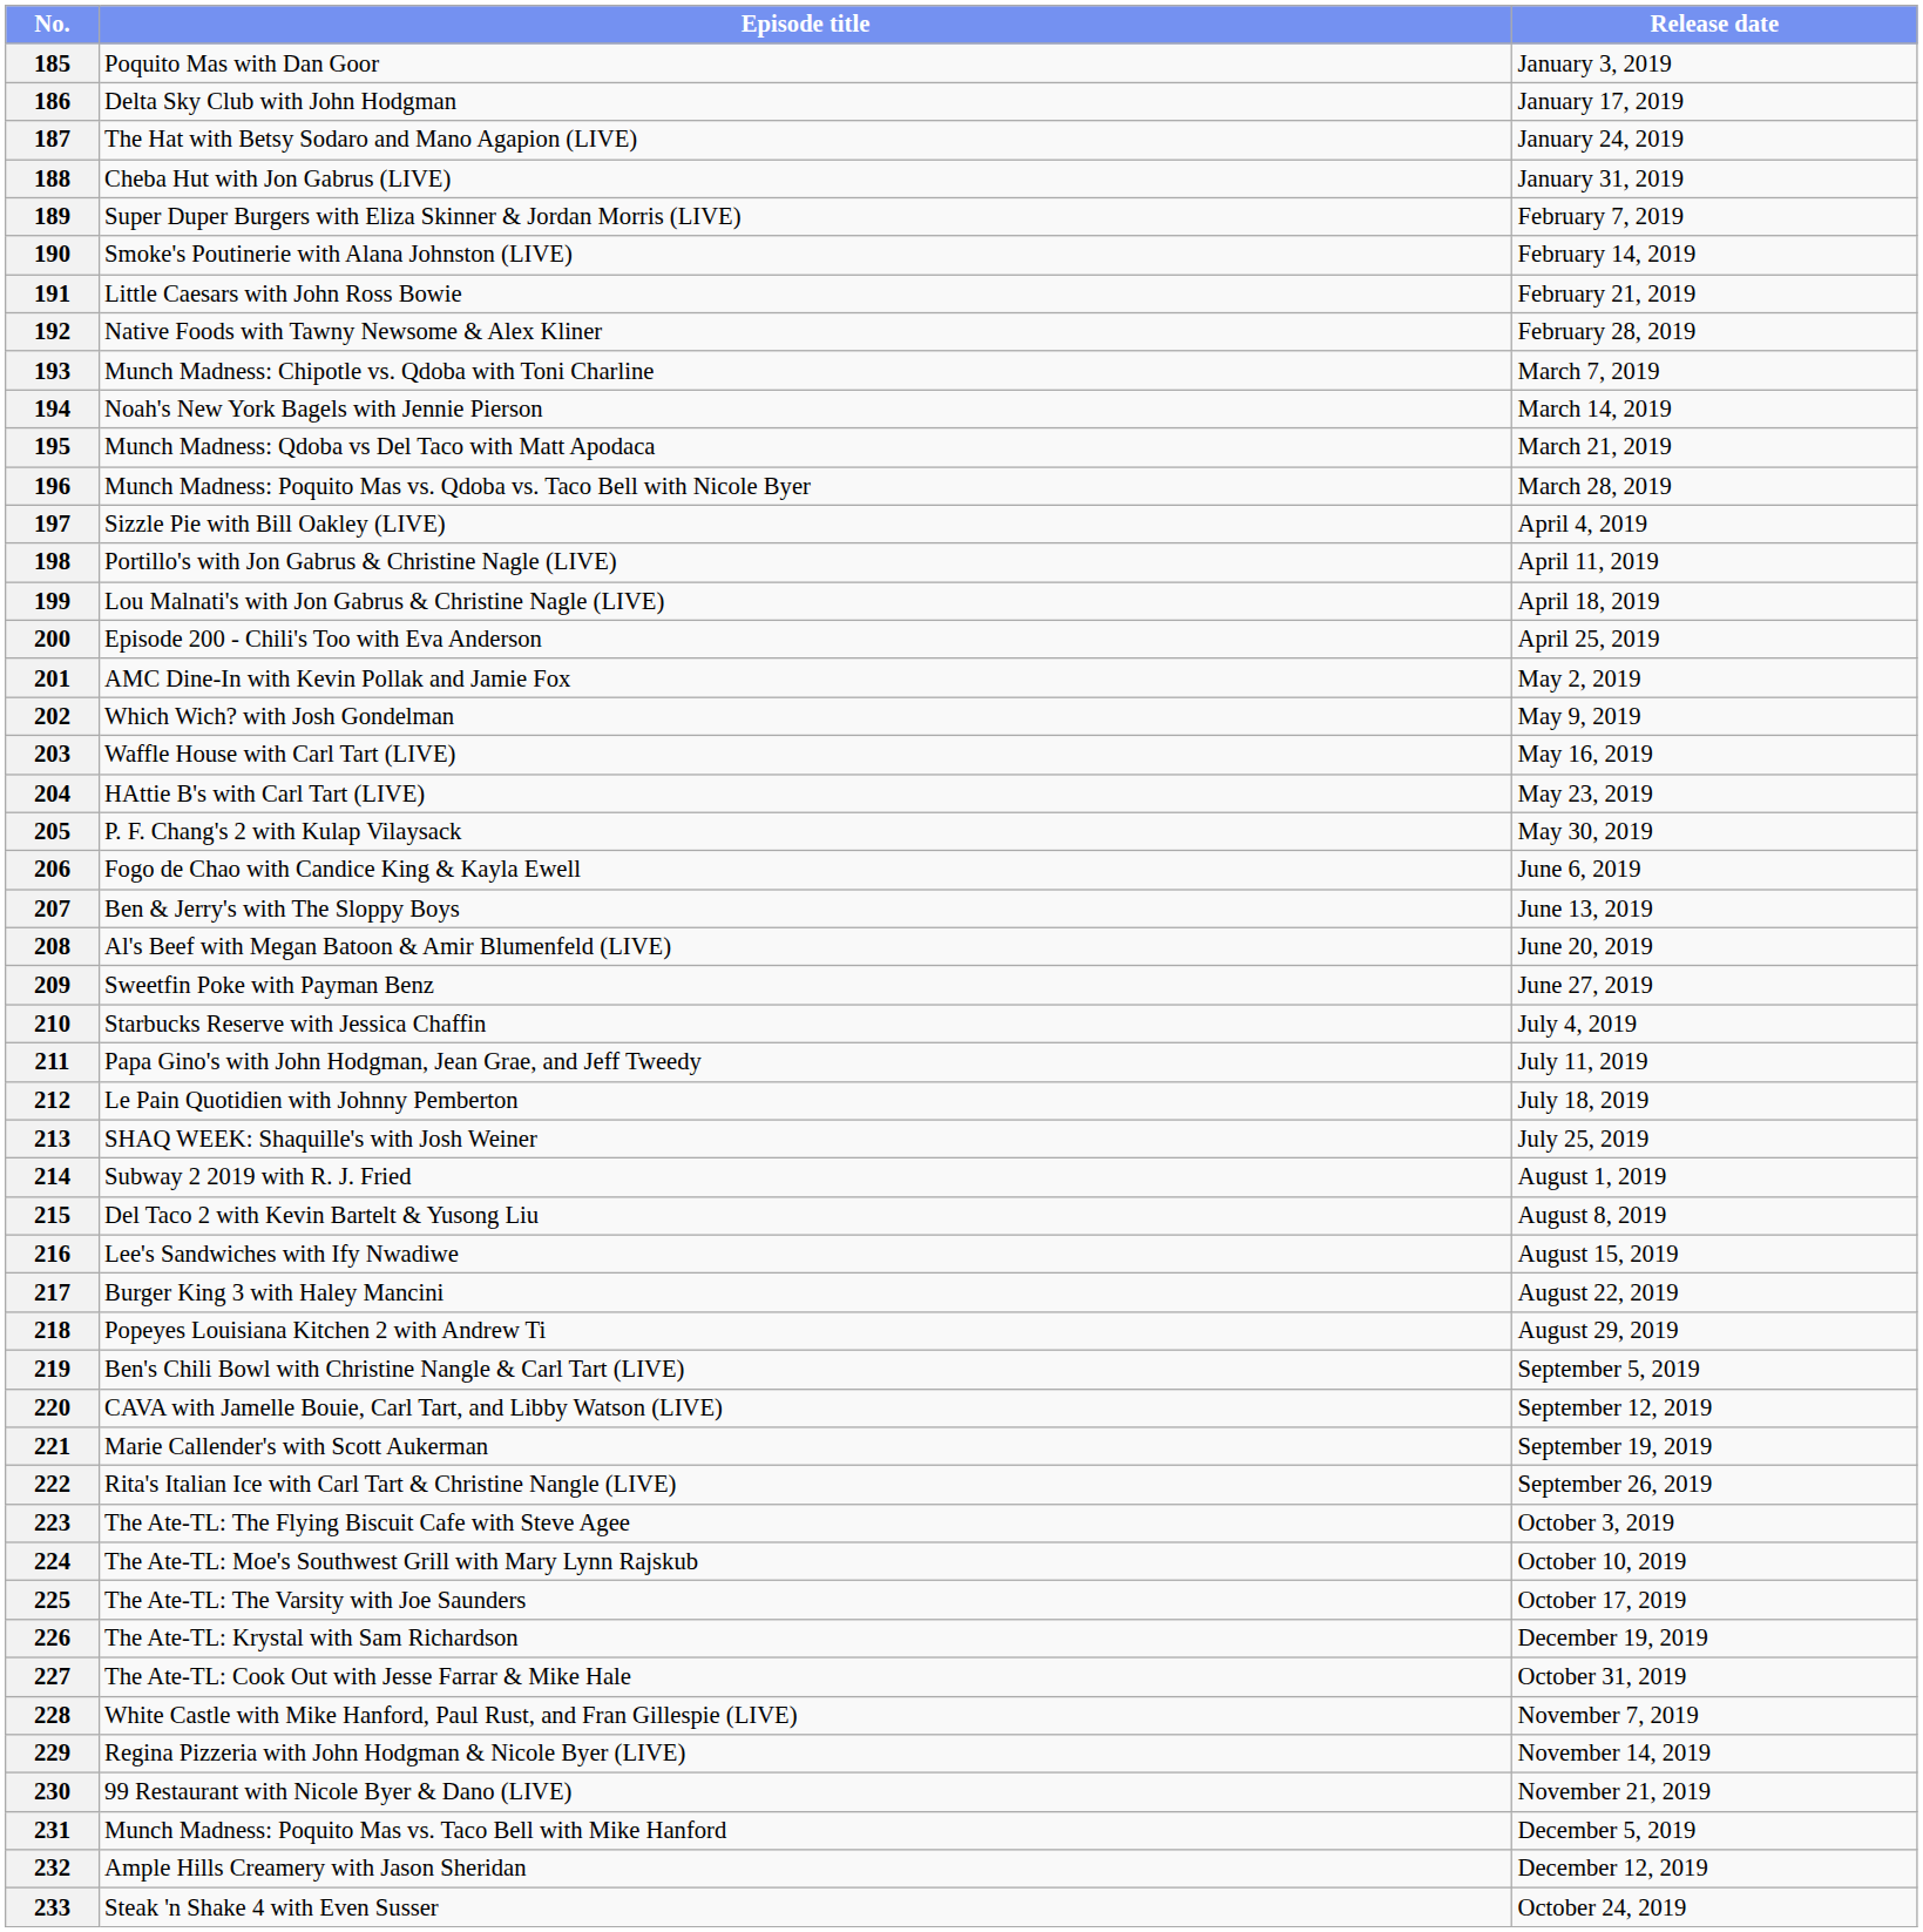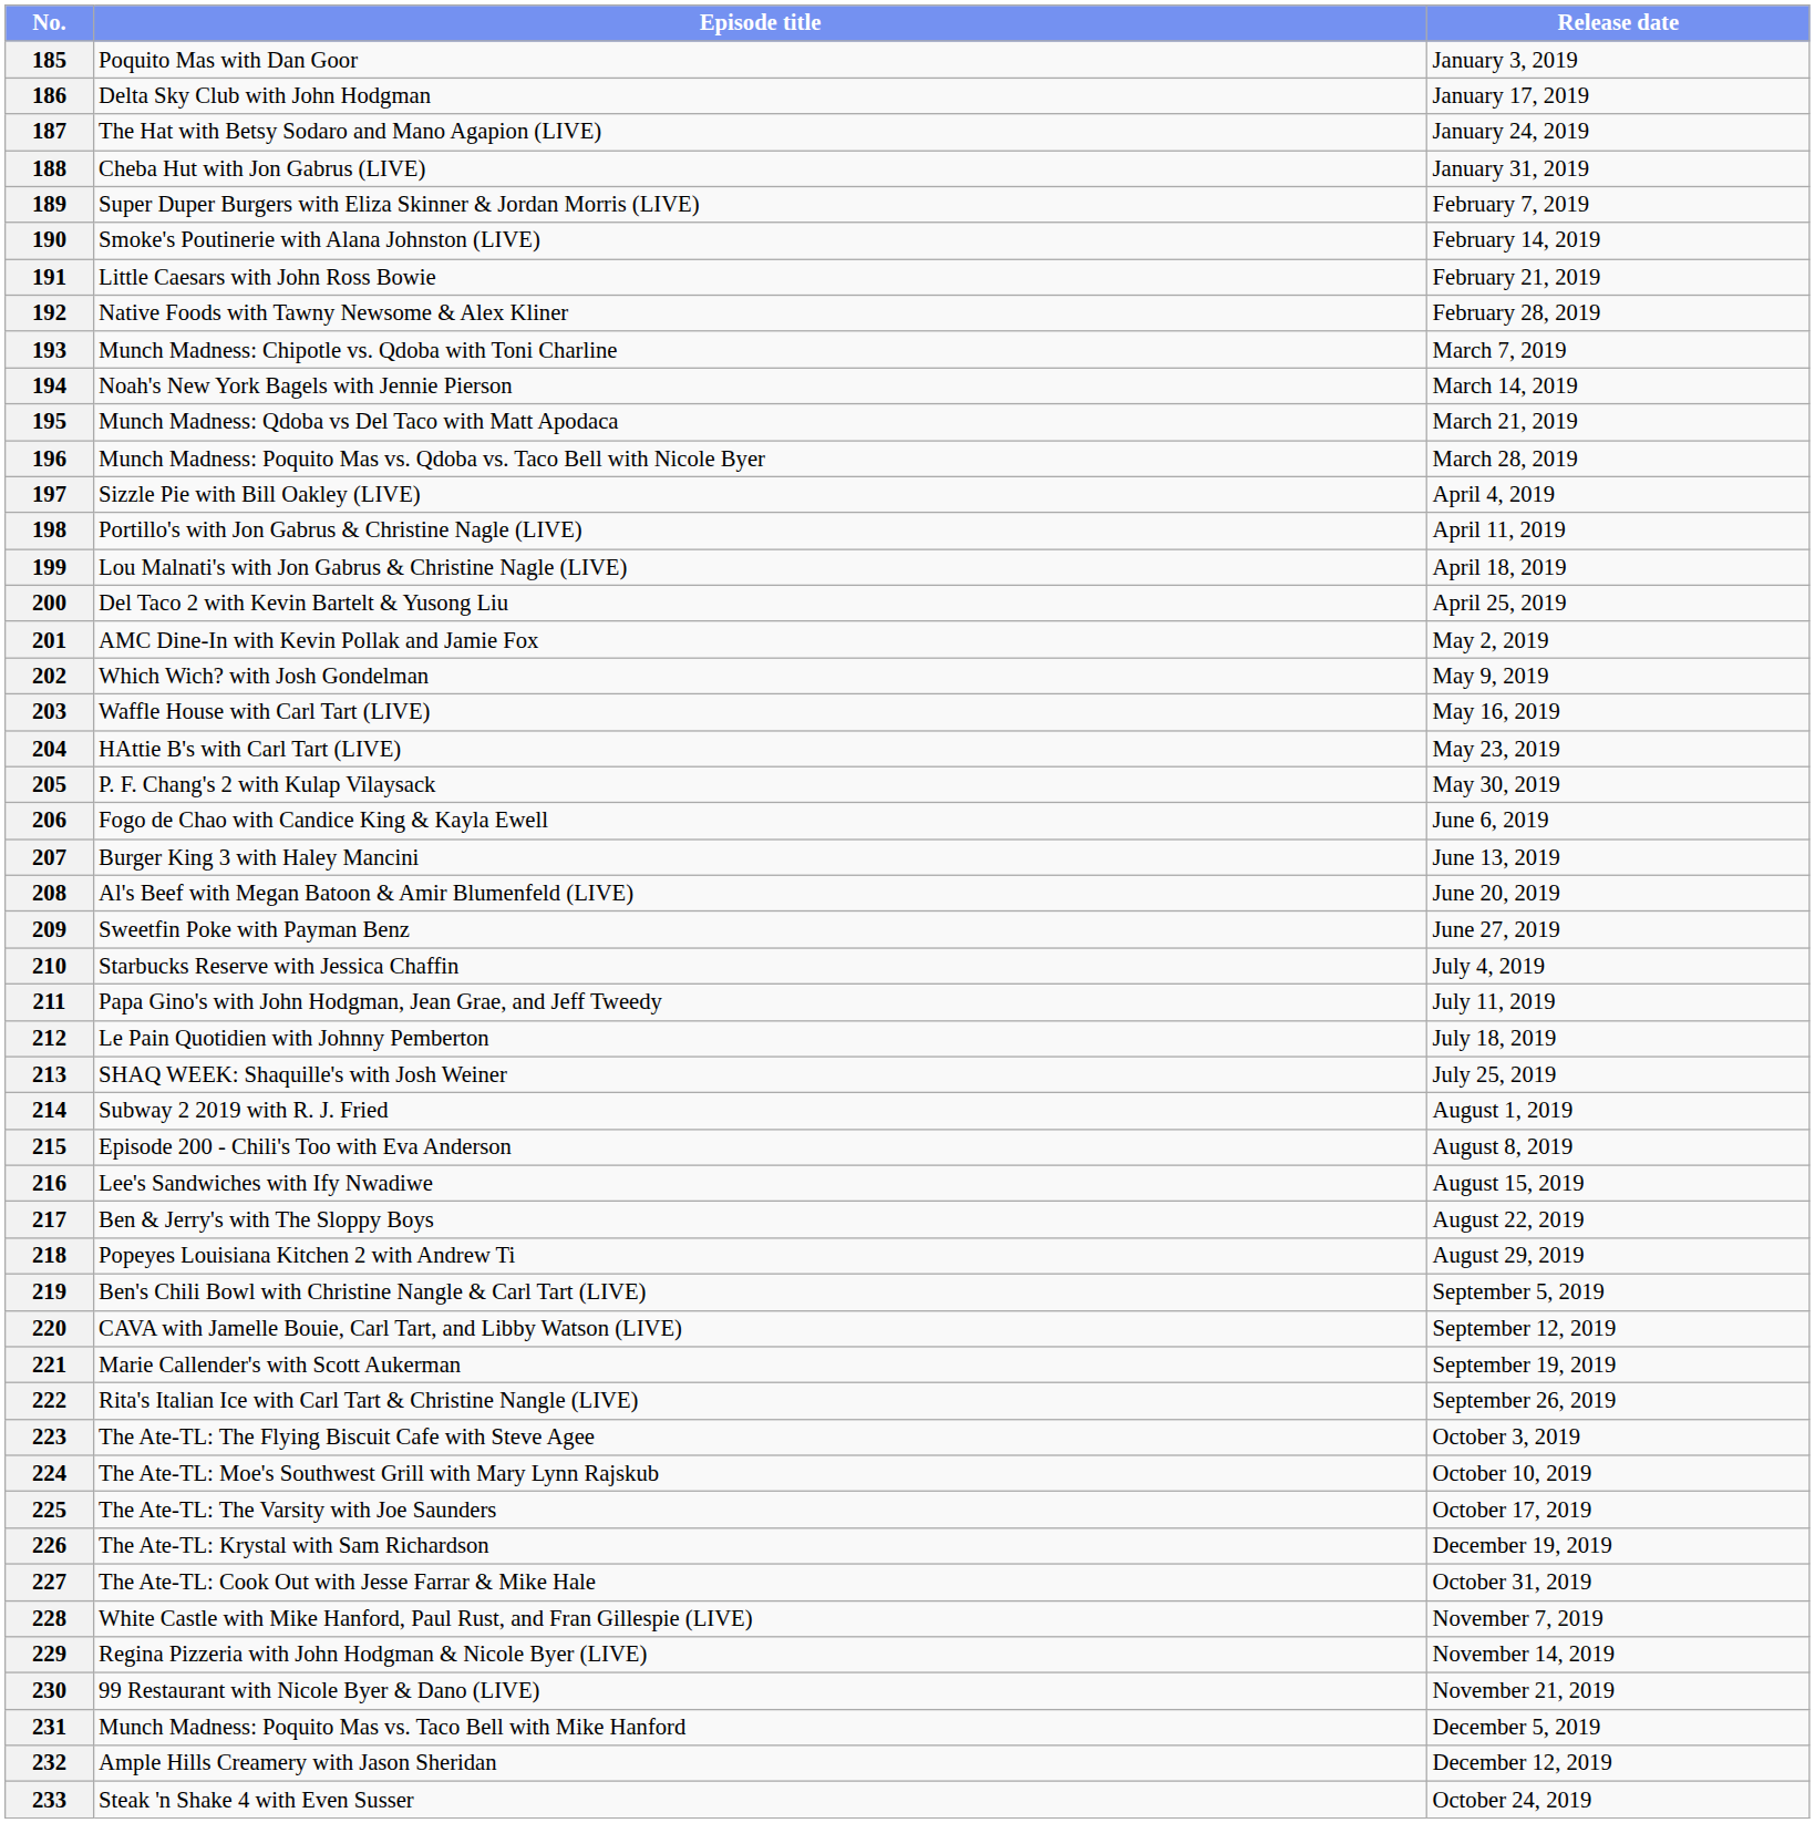 <table class="wikitable plainrowheaders mw-collapsible" style="width:100%; margin:left;">
 <tr>
 <th style="color:white; background-color: #7491F1">No.</th>
 <th style="color:white; background-color: #7491F1">Episode title</th>
 <th style="color:white; background-color: #7491F1">Release date</th>
 </tr>
 <tr>
 <th>185</th>
 <td>Poquito Mas with Dan Goor</td>
 <td>January 3, 2019</td>
 </tr>
 <tr>
 <th>186</th>
 <td>Delta Sky Club with John Hodgman</td>
 <td>January 17, 2019</td>
 </tr>
 <tr>
 <th>187</th>
 <td>The Hat with Betsy Sodaro and Mano Agapion (LIVE)</td>
 <td>January 24, 2019</td>
 </tr>
 <tr>
 <th>188</th>
 <td>Cheba Hut with Jon Gabrus (LIVE)</td>
 <td>January 31, 2019</td>
 </tr>
 <tr>
 <th>189</th>
 <td>Super Duper Burgers with Eliza Skinner & Jordan Morris (LIVE)</td>
 <td>February 7, 2019</td>
 </tr>
 <tr>
 <th>190</th>
 <td>Smoke's Poutinerie with Alana Johnston (LIVE)</td>
 <td>February 14, 2019</td>
 </tr>
 <tr>
 <th>191</th>
 <td>Little Caesars with John Ross Bowie</td>
 <td>February 21, 2019</td>
 </tr>
 <tr>
 <th>192</th>
 <td>Native Foods with Tawny Newsome & Alex Kliner</td>
 <td>February 28, 2019</td>
 </tr>
 <tr>
 <th>193</th>
 <td>Munch Madness: Chipotle vs. Qdoba with Toni Charline</td>
 <td>March 7, 2019</td>
 </tr>
 <tr>
 <th>194</th>
 <td>Noah's New York Bagels with Jennie Pierson</td>
 <td>March 14, 2019</td>
 </tr>
 <tr>
 <th>195</th>
 <td>Munch Madness: Qdoba vs Del Taco with Matt Apodaca</td>
 <td>March 21, 2019</td>
 </tr>
 <tr>
 <th>196</th>
 <td>Munch Madness: Poquito Mas vs. Qdoba vs. Taco Bell with Nicole Byer</td>
 <td>March 28, 2019</td>
 </tr>
 <tr>
 <th>197</th>
 <td>Sizzle Pie with Bill Oakley (LIVE)</td>
 <td>April 4, 2019</td>
 </tr>
 <tr>
 <th>198</th>
 <td>Portillo's with Jon Gabrus & Christine Nagle (LIVE)</td>
 <td>April 11, 2019</td>
 </tr>
 <tr>
 <th>199</th>
 <td>Lou Malnati's with Jon Gabrus & Christine Nagle (LIVE)</td>
 <td>April 18, 2019</td>
 </tr>
 <tr>
 <th>200</th>
-<td>Episode 200 - Chili's Too with Eva Anderson</td>
+<td>Del Taco 2 with Kevin Bartelt & Yusong Liu</td>
 <td>April 25, 2019</td>
 </tr>
 <tr>
 <th>201</th>
 <td>AMC Dine-In with Kevin Pollak and Jamie Fox</td>
 <td>May 2, 2019</td>
 </tr>
 <tr>
 <th>202</th>
 <td>Which Wich? with Josh Gondelman</td>
 <td>May 9, 2019</td>
 </tr>
 <tr>
 <th>203</th>
 <td>Waffle House with Carl Tart (LIVE)</td>
 <td>May 16, 2019</td>
 </tr>
 <tr>
 <th>204</th>
 <td>HAttie B's with Carl Tart (LIVE)</td>
 <td>May 23, 2019</td>
 </tr>
 <tr>
 <th>205</th>
 <td>P. F. Chang's 2 with Kulap Vilaysack</td>
 <td>May 30, 2019</td>
 </tr>
 <tr>
 <th>206</th>
 <td>Fogo de Chao with Candice King & Kayla Ewell</td>
 <td>June 6, 2019</td>
 </tr>
 <tr>
 <th>207</th>
-<td>Ben & Jerry's with The Sloppy Boys</td>
+<td>Burger King 3 with Haley Mancini</td>
 <td>June 13, 2019</td>
 </tr>
 <tr>
 <th>208</th>
 <td>Al's Beef with Megan Batoon & Amir Blumenfeld (LIVE)</td>
 <td>June 20, 2019</td>
 </tr>
 <tr>
 <th>209</th>
 <td>Sweetfin Poke with Payman Benz</td>
 <td>June 27, 2019</td>
 </tr>
 <tr>
 <th>210</th>
 <td>Starbucks Reserve with Jessica Chaffin</td>
 <td>July 4, 2019</td>
 </tr>
 <tr>
 <th>211</th>
 <td>Papa Gino's with John Hodgman, Jean Grae, and Jeff Tweedy</td>
 <td>July 11, 2019</td>
 </tr>
 <tr>
 <th>212</th>
 <td>Le Pain Quotidien with Johnny Pemberton</td>
 <td>July 18, 2019</td>
 </tr>
 <tr>
 <th>213</th>
 <td>SHAQ WEEK: Shaquille's with Josh Weiner</td>
 <td>July 25, 2019</td>
 </tr>
 <tr>
 <th>214</th>
 <td>Subway 2 2019 with R. J. Fried</td>
 <td>August 1, 2019</td>
 </tr>
 <tr>
 <th>215</th>
-<td>Del Taco 2 with Kevin Bartelt & Yusong Liu</td>
+<td>Episode 200 - Chili's Too with Eva Anderson</td>
 <td>August 8, 2019</td>
 </tr>
 <tr>
 <th>216</th>
 <td>Lee's Sandwiches with Ify Nwadiwe</td>
 <td>August 15, 2019</td>
 </tr>
 <tr>
 <th>217</th>
-<td>Burger King 3 with Haley Mancini</td>
+<td>Ben & Jerry's with The Sloppy Boys</td>
 <td>August 22, 2019</td>
 </tr>
 <tr>
 <th>218</th>
 <td>Popeyes Louisiana Kitchen 2 with Andrew Ti</td>
 <td>August 29, 2019</td>
 </tr>
 <tr>
 <th>219</th>
 <td>Ben's Chili Bowl with Christine Nangle & Carl Tart (LIVE)</td>
 <td>September 5, 2019</td>
 </tr>
 <tr>
 <th>220</th>
 <td>CAVA with Jamelle Bouie, Carl Tart, and Libby Watson (LIVE)</td>
 <td>September 12, 2019</td>
 </tr>
 <tr>
 <th>221</th>
 <td>Marie Callender's with Scott Aukerman</td>
 <td>September 19, 2019</td>
 </tr>
 <tr>
 <th>222</th>
 <td>Rita's Italian Ice with Carl Tart & Christine Nangle (LIVE)</td>
 <td>September 26, 2019</td>
 </tr>
 <tr>
 <th>223</th>
 <td>The Ate-TL: The Flying Biscuit Cafe with Steve Agee</td>
 <td>October 3, 2019</td>
 </tr>
 <tr>
 <th>224</th>
 <td>The Ate-TL: Moe's Southwest Grill with Mary Lynn Rajskub</td>
 <td>October 10, 2019</td>
 </tr>
 <tr>
 <th>225</th>
 <td>The Ate-TL: The Varsity with Joe Saunders</td>
 <td>October 17, 2019</td>
 </tr>
 <tr>
 <th>226</th>
 <td>The Ate-TL: Krystal with Sam Richardson</td>
 <td>December 19, 2019</td>
 </tr>
 <tr>
 <th>227</th>
 <td>The Ate-TL: Cook Out with Jesse Farrar & Mike Hale</td>
 <td>October 31, 2019</td>
 </tr>
 <tr>
 <th>228</th>
 <td>White Castle with Mike Hanford, Paul Rust, and Fran Gillespie (LIVE)</td>
 <td>November 7, 2019</td>
 </tr>
 <tr>
 <th>229</th>
 <td>Regina Pizzeria with John Hodgman & Nicole Byer (LIVE)</td>
 <td>November 14, 2019</td>
 </tr>
 <tr>
 <th>230</th>
 <td>99 Restaurant with Nicole Byer & Dano (LIVE)</td>
 <td>November 21, 2019</td>
 </tr>
 <tr>
 <th>231</th>
 <td>Munch Madness: Poquito Mas vs. Taco Bell with Mike Hanford</td>
 <td>December 5, 2019</td>
 </tr>
 <tr>
 <th>232</th>
 <td>Ample Hills Creamery with Jason Sheridan</td>
 <td>December 12, 2019</td>
 </tr>
 <tr>
 <th>233</th>
 <td>Steak 'n Shake 4 with Even Susser</td>
 <td>October 24, 2019</td>
 </tr>
 </table>
